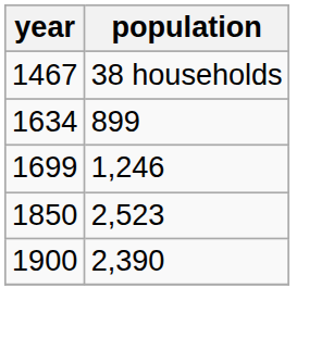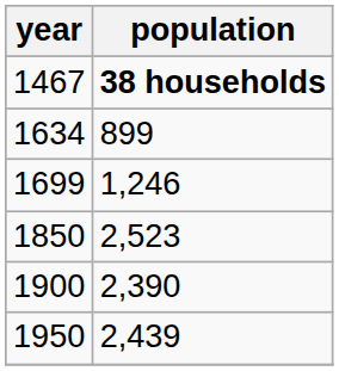 <table class="wikitable">
 <tr>
 <th>year</th>
 <th>population</th>
 </tr>
 <tr>
 <td>1467</td>
-<td>38 households</td>
+<td><strong>38 households</strong></td>
 </tr>
 <tr>
 <td>1634</td>
 <td>899</td>
 </tr>
 <tr>
 <td>1699</td>
 <td>1,246</td>
 </tr>
 <tr>
 <td>1850</td>
 <td>2,523</td>
 </tr>
 <tr>
 <td>1900</td>
 <td>2,390</td>
 </tr>
 <tr>
+<td>1950</td>
+<td>2,439</td>
+</tr>
+<tr>
 </tr>
 </table>
